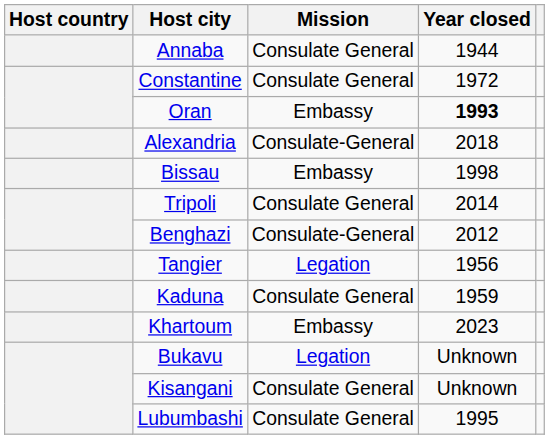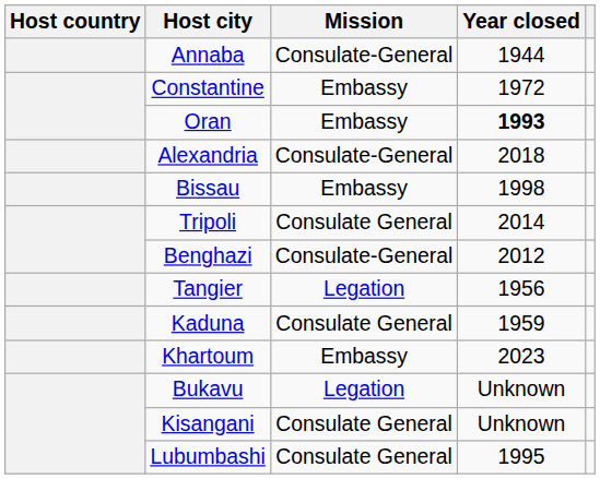 <table class="wikitable plainrowheaders" style="text-align:center;">
 <tr>
 <th scope="col">Host country</th>
 <th scope="col">Host city</th>
 <th scope="col">Mission</th>
 <th scope="col">Year closed</th>
 <th scope="col"></th>
 </tr>
 <tr>
 <th scope="row" rowspan="1"></th>
 <td><a href='#'>Annaba</a></td>
-<td>Consulate General</td>
+<td>Consulate-General</td>
 <td>1944</td>
 <td></td>
 </tr>
 <tr>
 <th scope="row" rowspan="2"><br></th>
 <td><a href='#'>Constantine</a></td>
-<td>Consulate General</td>
+<td>Embassy</td>
 <td>1972</td>
 <td></td>
 </tr>
 <tr>
 <td><a href='#'>Oran</a></td>
 <td>Embassy</td>
 <td><strong>1993</strong></td>
 <td></td>
 </tr>
 <tr>
 <th scope="row"></th>
 <td><a href='#'>Alexandria</a></td>
 <td>Consulate-General</td>
 <td>2018</td>
 <td></td>
 </tr>
 <tr>
 <th scope="row"></th>
 <td><a href='#'>Bissau</a></td>
 <td>Embassy</td>
 <td>1998</td>
 <td></td>
 </tr>
 <tr>
 <th scope="row" rowspan="2"></th>
 <td><a href='#'>Tripoli</a></td>
 <td>Consulate General</td>
 <td>2014</td>
 <td></td>
 </tr>
 <tr>
 <td><a href='#'>Benghazi</a></td>
 <td>Consulate-General</td>
 <td>2012</td>
 <td></td>
 </tr>
 <tr>
 <th scope="row"></th>
 <td><a href='#'>Tangier</a></td>
 <td><a href='#'>Legation</a></td>
 <td>1956</td>
 <td></td>
 </tr>
 <tr>
 <th scope="row"></th>
 <td><a href='#'>Kaduna</a></td>
 <td>Consulate General</td>
 <td>1959</td>
 <td></td>
 </tr>
 <tr>
 <th scope="row"></th>
 <td><a href='#'>Khartoum</a></td>
 <td>Embassy</td>
 <td>2023</td>
 <td></td>
 </tr>
 <tr>
 <th scope="row" rowspan="3"></th>
 <td><a href='#'>Bukavu</a></td>
 <td><a href='#'>Legation</a></td>
 <td>Unknown</td>
 <td></td>
 </tr>
 <tr>
 <td><a href='#'>Kisangani</a></td>
 <td>Consulate General</td>
 <td>Unknown</td>
 <td></td>
 </tr>
 <tr>
 <td><a href='#'>Lubumbashi</a></td>
 <td>Consulate General</td>
 <td>1995</td>
 <td></td>
 </tr>
 </table>
